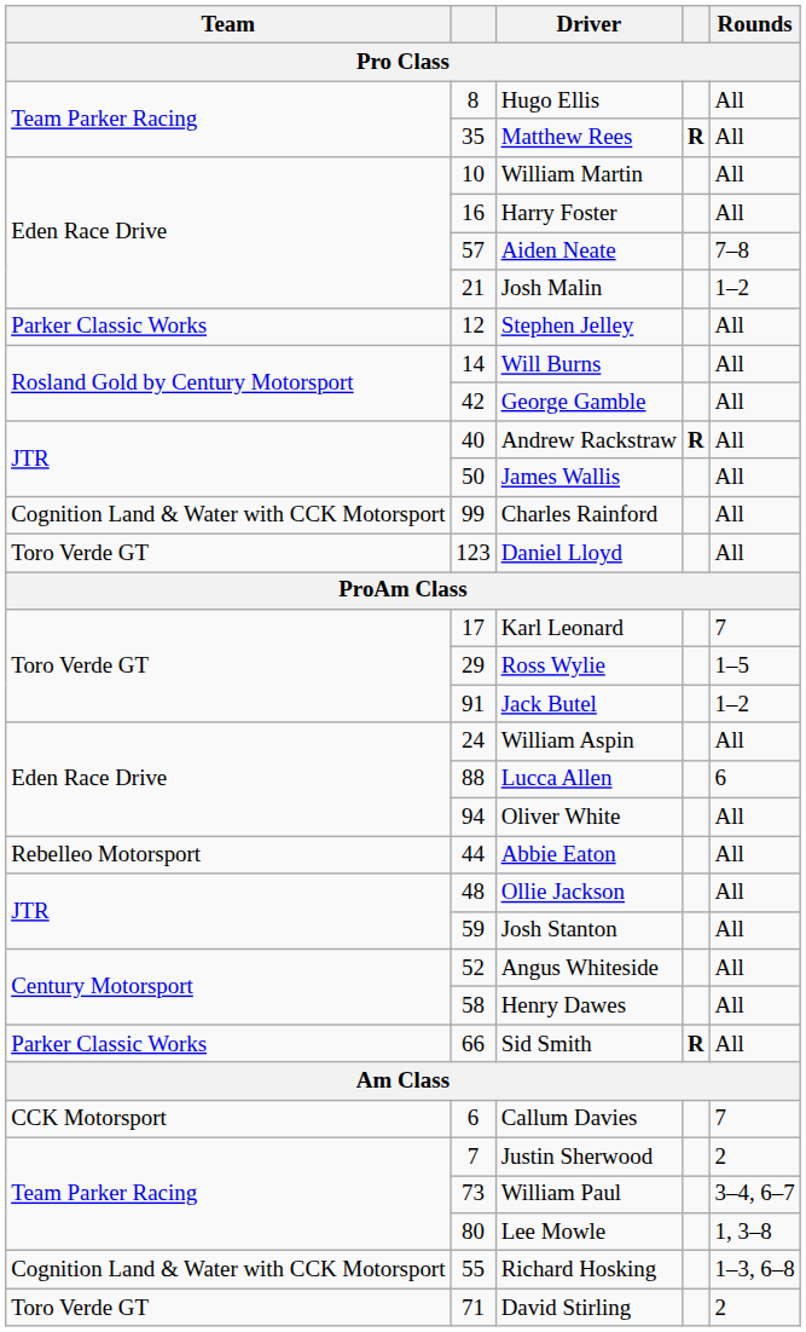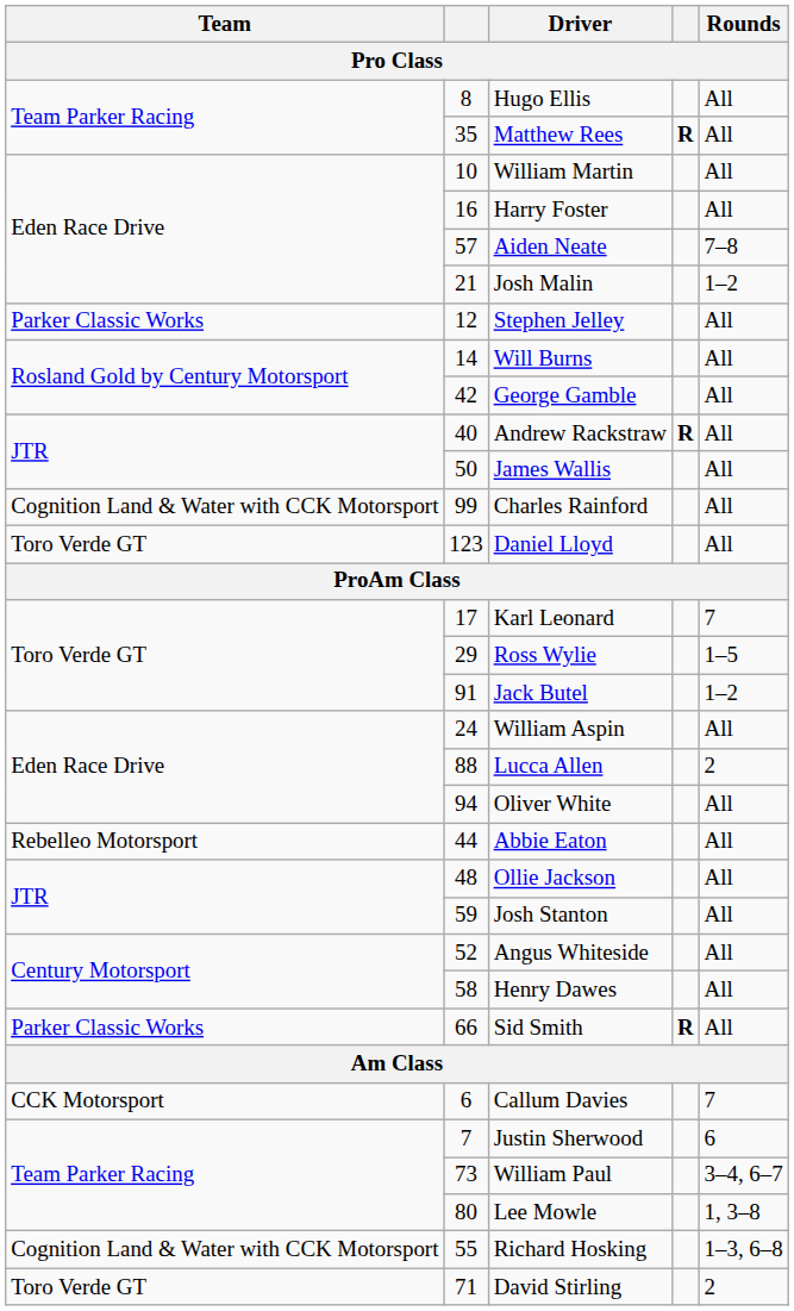 <table class="wikitable" style="font-size: 85%;">
 <tr>
 <th>Team</th>
 <th></th>
 <th>Driver</th>
 <th></th>
 <th>Rounds</th>
 </tr>
 <tr>
 <th colspan="5">Pro Class</th>
 </tr>
 <tr>
 <td rowspan="2"><a href='#'>Team Parker Racing</a></td>
 <td align="center">8</td>
 <td> Hugo Ellis</td>
 <td></td>
 <td>All</td>
 </tr>
 <tr>
 <td align="center">35</td>
 <td> <a href='#'>Matthew Rees</a></td>
 <td align="center"><strong><span>R</span></strong></td>
 <td>All</td>
 </tr>
 <tr>
 <td rowspan="4">Eden Race Drive</td>
 <td align="center">10</td>
 <td> William Martin</td>
 <td></td>
 <td>All</td>
 </tr>
 <tr>
 <td align="center">16</td>
 <td> Harry Foster</td>
 <td></td>
 <td>All</td>
 </tr>
 <tr>
 <td align="center">57</td>
 <td> <a href='#'>Aiden Neate</a></td>
 <td></td>
 <td>7–8</td>
 </tr>
 <tr>
 <td align="center">21</td>
 <td> Josh Malin</td>
 <td></td>
 <td>1–2</td>
 </tr>
 <tr>
 <td><a href='#'>Parker Classic Works</a></td>
 <td align="center">12</td>
 <td> <a href='#'>Stephen Jelley</a></td>
 <td></td>
 <td>All</td>
 </tr>
 <tr>
 <td rowspan="2"><a href='#'>Rosland Gold by Century Motorsport</a></td>
 <td align="center">14</td>
 <td nowrap=""> <a href='#'>Will Burns</a></td>
 <td></td>
 <td>All</td>
 </tr>
 <tr>
 <td align="center">42</td>
 <td> <a href='#'>George Gamble</a></td>
 <td></td>
 <td>All</td>
 </tr>
 <tr>
 <td rowspan="2"><a href='#'>JTR</a></td>
 <td align="center">40</td>
 <td> Andrew Rackstraw</td>
 <td align="center"><strong><span>R</span></strong></td>
 <td>All</td>
 </tr>
 <tr>
 <td align="center">50</td>
 <td> <a href='#'>James Wallis</a></td>
 <td></td>
 <td>All</td>
 </tr>
 <tr>
 <td>Cognition Land & Water with CCK Motorsport</td>
 <td align="center">99</td>
 <td> Charles Rainford</td>
 <td></td>
 <td>All</td>
 </tr>
 <tr>
 <td>Toro Verde GT</td>
 <td align="center">123</td>
 <td> <a href='#'>Daniel Lloyd</a></td>
 <td></td>
 <td>All</td>
 </tr>
 <tr>
 <th colspan="5">ProAm Class</th>
 </tr>
 <tr>
 <td rowspan="3">Toro Verde GT</td>
 <td align="center">17</td>
 <td> Karl Leonard</td>
 <td></td>
 <td>7</td>
 </tr>
 <tr>
 <td align="center">29</td>
 <td> <a href='#'>Ross Wylie</a></td>
 <td></td>
 <td>1–5</td>
 </tr>
 <tr>
 <td align="center">91</td>
 <td> <a href='#'>Jack Butel</a></td>
 <td align="center"></td>
 <td>1–2</td>
 </tr>
 <tr>
 <td rowspan="3">Eden Race Drive</td>
 <td align="center">24</td>
 <td> William Aspin</td>
 <td></td>
 <td>All</td>
 </tr>
 <tr>
 <td align="center">88</td>
 <td> <a href='#'>Lucca Allen</a></td>
 <td></td>
-<td>6</td>
+<td>2</td>
 </tr>
 <tr>
 <td align="center">94</td>
 <td> Oliver White</td>
 <td></td>
 <td>All</td>
 </tr>
 <tr>
 <td>Rebelleo Motorsport</td>
 <td align="center">44</td>
 <td> <a href='#'>Abbie Eaton</a></td>
 <td></td>
 <td>All</td>
 </tr>
 <tr>
 <td rowspan="2"><a href='#'>JTR</a></td>
 <td align="center">48</td>
 <td> <a href='#'>Ollie Jackson</a></td>
 <td></td>
 <td>All</td>
 </tr>
 <tr>
 <td align="center">59</td>
 <td> Josh Stanton</td>
 <td></td>
 <td>All</td>
 </tr>
 <tr>
 <td rowspan="2"><a href='#'>Century Motorsport</a></td>
 <td align="center">52</td>
 <td> Angus Whiteside</td>
 <td></td>
 <td>All</td>
 </tr>
 <tr>
 <td align="center">58</td>
 <td> Henry Dawes</td>
 <td></td>
 <td>All</td>
 </tr>
 <tr>
 <td><a href='#'>Parker Classic Works</a></td>
 <td align="center">66</td>
 <td> Sid Smith</td>
 <td><strong><span>R</span></strong></td>
 <td>All</td>
 </tr>
 <tr>
 <th colspan="5">Am Class</th>
 </tr>
 <tr>
 <td>CCK Motorsport</td>
 <td align="center">6</td>
 <td> Callum Davies</td>
 <td></td>
 <td>7</td>
 </tr>
 <tr>
 <td rowspan="3"><a href='#'>Team Parker Racing</a></td>
 <td align="center">7</td>
 <td> Justin Sherwood</td>
 <td></td>
-<td>2</td>
+<td>6</td>
 </tr>
 <tr>
 <td align="center">73</td>
 <td> William Paul</td>
 <td></td>
 <td>3–4, 6–7</td>
 </tr>
 <tr>
 <td align="center">80</td>
 <td> Lee Mowle</td>
 <td></td>
 <td>1, 3–8</td>
 </tr>
 <tr>
 <td>Cognition Land & Water with CCK Motorsport</td>
 <td align="center">55</td>
 <td> Richard Hosking</td>
 <td></td>
 <td>1–3, 6–8</td>
 </tr>
 <tr>
 <td>Toro Verde GT</td>
 <td align="center">71</td>
 <td> David Stirling</td>
 <td></td>
 <td>2</td>
 </tr>
 </table>
